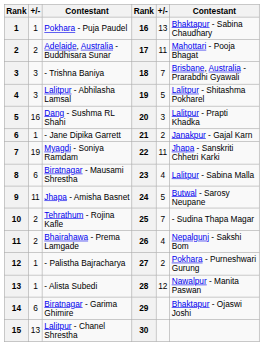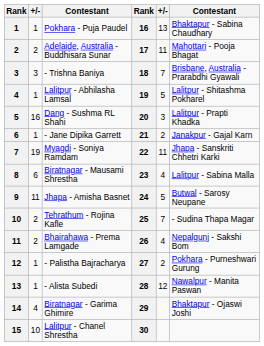 <table class="wikitable" style="font-size: 85%">
 <tr>
 <th>Rank</th>
 <th>+/-</th>
 <th width="140px">Contestant</th>
 <th>Rank</th>
 <th>+/-</th>
 <th width="140px">Contestant</th>
 </tr>
 <tr>
 <th>1</th>
 <td align=center> 1</td>
 <td> <a href='#'>Pokhara</a> - Puja Paudel</td>
 <th>16</th>
 <td align=center> 13</td>
 <td> <a href='#'>Bhaktapur</a> - Sabina Chaudhary</td>
 </tr>
 <tr>
 <th>2</th>
 <td align=center> 2</td>
 <td> <a href='#'>Adelaide</a>, <a href='#'>Australia</a> - Buddhisara Sunar</td>
 <th>17</th>
 <td align=center> 11</td>
 <td> <a href='#'>Mahottari</a> - Pooja Bhagat</td>
 </tr>
 <tr>
 <th>3</th>
 <td align=center> 3</td>
 <td> - Trishna Baniya</td>
 <th>18</th>
 <td align=center> 7</td>
 <td> <a href='#'>Brisbane</a>, <a href='#'>Australia</a> - Prarabdhi Gyawali</td>
 </tr>
 <tr>
 <th>4</th>
-<td align=center> 3</td>
+<td align=center> 1</td>
 <td> <a href='#'>Lalitpur</a> - Abhilasha Lamsal</td>
 <th>19</th>
 <td align=center> 5</td>
 <td> <a href='#'>Lalitpur</a> - Shitashma Pokharel</td>
 </tr>
 <tr>
 <th>5</th>
 <td align=center> 16</td>
 <td> <a href='#'>Dang</a> - Sushma RL Shahi</td>
 <th>20</th>
 <td align=center> 3</td>
 <td> <a href='#'>Lalitpur</a> - Prapti Khadka</td>
 </tr>
 <tr>
 <th>6</th>
 <td align=center> 1</td>
 <td> - Jane Dipika Garrett</td>
 <th>21</th>
 <td align=center> 2</td>
 <td> <a href='#'>Janakpur</a> - Gajal Karn</td>
 </tr>
 <tr>
 <th>7</th>
 <td align=center> 19</td>
 <td> <a href='#'>Myagdi</a> - Soniya Ramdam</td>
 <th>22</th>
 <td align=center> 11</td>
 <td> <a href='#'>Jhapa</a> - Sanskriti Chhetri Karki</td>
 </tr>
 <tr>
 <th>8</th>
 <td align=center> 6</td>
 <td> <a href='#'>Biratnagar</a> - Mausami Shrestha</td>
 <th>23</th>
 <td align=center> 4</td>
 <td> <a href='#'>Lalitpur</a> - Sabina Malla</td>
 </tr>
 <tr>
 <th>9</th>
 <td align=center> 11</td>
 <td> <a href='#'>Jhapa</a> - Amisha Basnet</td>
 <th>24</th>
 <td align=center> 5</td>
 <td> <a href='#'>Butwal</a> - Sarosy Neupane</td>
 </tr>
 <tr>
 <th>10</th>
 <td align=center> 2</td>
 <td> <a href='#'>Tehrathum</a> - Rojina Kafle</td>
 <th>25</th>
 <td align=center> 7</td>
 <td> - Sudina Thapa Magar</td>
 </tr>
 <tr>
 <th>11</th>
 <td align=center> 2</td>
 <td> <a href='#'>Bhairahawa</a> - Prema Lamgade</td>
 <th>26</th>
 <td align=center> 4</td>
 <td> <a href='#'>Nepalgunj</a> - Sakshi Bom</td>
 </tr>
 <tr>
 <th>12</th>
 <td align=center> 1</td>
 <td> - Palistha Bajracharya</td>
 <th>27</th>
 <td align=center> 2</td>
 <td> <a href='#'>Pokhara</a> - Purneshwari Gurung</td>
 </tr>
 <tr>
 <th>13</th>
 <td align=center> 1</td>
 <td> - Alista Subedi</td>
 <th>28</th>
 <td align=center> 12</td>
 <td> <a href='#'>Nawalpur</a> - Manita Paswan</td>
 </tr>
 <tr>
 <th>14</th>
-<td align=center> 6</td>
+<td align=center> 4</td>
 <td> <a href='#'>Biratnagar</a> - Garima Ghimire</td>
 <th>29</th>
 <td align=center></td>
 <td> <a href='#'>Bhaktapur</a> - Ojaswi Joshi</td>
 </tr>
 <tr>
 <th>15</th>
-<td align=center> 13</td>
+<td align=center> 10</td>
 <td> <a href='#'>Lalitpur</a> - Chanel Shrestha</td>
 <th>30</th>
 <td align=center></td>
 <td></td>
 </tr>
 </table>
